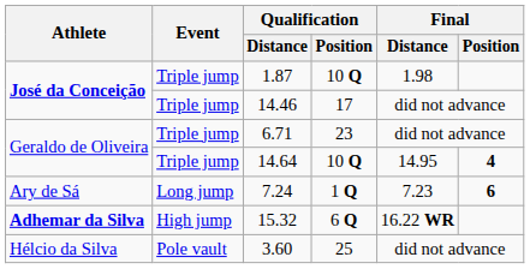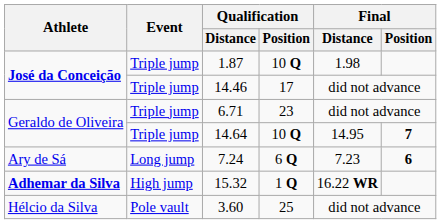 <table class=wikitable style="font-size:90%">
 <tr>
 <th rowspan="2">Athlete</th>
 <th rowspan="2">Event</th>
 <th colspan="2">Qualification</th>
 <th colspan="2">Final</th>
 </tr>
 <tr style="font-size:95%">
 <th>Distance</th>
 <th>Position</th>
 <th>Distance</th>
 <th>Position</th>
 </tr>
 <tr align=center>
 <td align=left rowspan="2"><strong><a href='#'>José da Conceição</a></strong></td>
 <td align=left rowspan="1"><a href='#'>Triple jump</a></td>
 <td>1.87</td>
 <td>10 <strong>Q</strong></td>
 <td>1.98</td>
 <td></td>
 </tr>
 <tr align=center>
 <td align=left rowspan="1"><a href='#'>Triple jump</a></td>
 <td>14.46</td>
 <td>17</td>
 <td colspan=2>did not advance</td>
 </tr>
 <tr align=center>
 <td align=left rowspan="2"><a href='#'>Geraldo de Oliveira</a></td>
 <td align=left rowspan="1"><a href='#'>Triple jump</a></td>
 <td>6.71</td>
 <td>23</td>
 <td colspan=2>did not advance</td>
 </tr>
 <tr align=center>
 <td align=left rowspan="1"><a href='#'>Triple jump</a></td>
 <td>14.64</td>
 <td>10 <strong>Q</strong></td>
 <td>14.95</td>
-<td><strong>4</strong></td>
+<td><strong>7</strong></td>
 </tr>
 <tr align=center>
 <td align=left rowspan="1"><a href='#'>Ary de Sá</a></td>
 <td align=left rowspan="1"><a href='#'>Long jump</a></td>
 <td>7.24</td>
-<td>1 <strong>Q</strong></td>
+<td>6 <strong>Q</strong></td>
 <td>7.23</td>
 <td><strong>6</strong></td>
 </tr>
 <tr align=center>
 <td align=left rowspan="1"><strong><a href='#'>Adhemar da Silva</a></strong></td>
 <td align=left rowspan="1"><a href='#'>High jump</a></td>
 <td>15.32</td>
-<td>6 <strong>Q</strong></td>
+<td>1 <strong>Q</strong></td>
 <td>16.22 <strong>WR</strong></td>
 <td></td>
 </tr>
 <tr align=center>
 <td align=left><a href='#'>Hélcio da Silva</a></td>
 <td align=left rowspan="1"><a href='#'>Pole vault</a></td>
 <td>3.60</td>
 <td>25</td>
 <td colspan=2>did not advance</td>
 </tr>
 </table>
